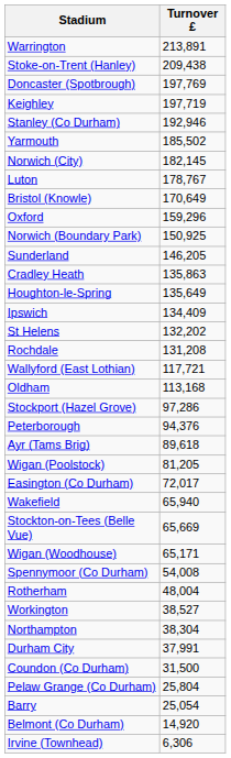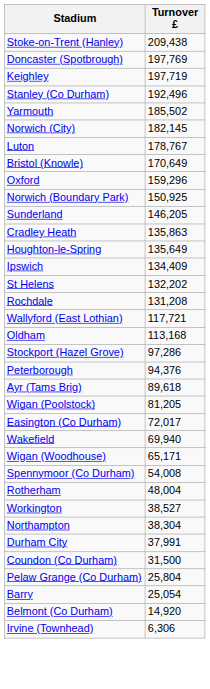 <table class="wikitable">
 <tr>
 <th width=200>Stadium</th>
 <th width=80>Turnover £</th>
-</tr>
-<tr>
-<td><a href='#'>Warrington</a></td>
-<td>213,891</td>
 </tr>
 <tr>
 <td><a href='#'>Stoke-on-Trent (Hanley)</a></td>
 <td>209,438</td>
 </tr>
 <tr>
 <td><a href='#'>Doncaster (Spotbrough)</a></td>
 <td>197,769</td>
 </tr>
 <tr>
 <td><a href='#'>Keighley</a></td>
 <td>197,719</td>
 </tr>
 <tr>
 <td><a href='#'>Stanley (Co Durham)</a></td>
-<td>192,946</td>
+<td>192,496</td>
 </tr>
 <tr>
 <td><a href='#'>Yarmouth</a></td>
 <td>185,502</td>
 </tr>
 <tr>
 <td><a href='#'>Norwich (City)</a></td>
 <td>182,145</td>
 </tr>
 <tr>
 <td><a href='#'>Luton</a></td>
 <td>178,767</td>
 </tr>
 <tr>
 <td><a href='#'>Bristol (Knowle)</a></td>
 <td>170,649</td>
 </tr>
 <tr>
 <td><a href='#'>Oxford</a></td>
 <td>159,296</td>
 </tr>
 <tr>
 <td><a href='#'>Norwich (Boundary Park)</a></td>
 <td>150,925</td>
 </tr>
 <tr>
 <td><a href='#'>Sunderland</a></td>
 <td>146,205</td>
 </tr>
 <tr>
 <td><a href='#'>Cradley Heath</a></td>
 <td>135,863</td>
 </tr>
 <tr>
 <td><a href='#'>Houghton-le-Spring</a></td>
 <td>135,649</td>
 </tr>
 <tr>
 <td><a href='#'>Ipswich</a></td>
 <td>134,409</td>
 </tr>
 <tr>
 <td><a href='#'>St Helens</a></td>
 <td>132,202</td>
 </tr>
 <tr>
 <td><a href='#'>Rochdale</a></td>
 <td>131,208</td>
 </tr>
 <tr>
 <td><a href='#'>Wallyford (East Lothian)</a></td>
 <td>117,721</td>
 </tr>
 <tr>
 <td><a href='#'>Oldham</a></td>
 <td>113,168</td>
 </tr>
 <tr>
 <td><a href='#'>Stockport (Hazel Grove)</a></td>
 <td>97,286</td>
 </tr>
 <tr>
 <td><a href='#'>Peterborough</a></td>
 <td>94,376</td>
 </tr>
 <tr>
 <td><a href='#'>Ayr (Tams Brig)</a></td>
 <td>89,618</td>
 </tr>
 <tr>
 <td><a href='#'>Wigan (Poolstock)</a></td>
 <td>81,205</td>
 </tr>
 <tr>
 <td><a href='#'>Easington (Co Durham)</a></td>
 <td>72,017</td>
 </tr>
 <tr>
 <td><a href='#'>Wakefield</a></td>
-<td>65,940</td>
-</tr>
-<tr>
-<td><a href='#'>Stockton-on-Tees (Belle Vue)</a></td>
-<td>65,669</td>
+<td>69,940</td>
 </tr>
 <tr>
 <td><a href='#'>Wigan (Woodhouse)</a></td>
 <td>65,171</td>
 </tr>
 <tr>
 <td><a href='#'>Spennymoor (Co Durham)</a></td>
 <td>54,008</td>
 </tr>
 <tr>
 <td><a href='#'>Rotherham</a></td>
 <td>48,004</td>
 </tr>
 <tr>
 <td><a href='#'>Workington</a></td>
 <td>38,527</td>
 </tr>
 <tr>
 <td><a href='#'>Northampton</a></td>
 <td>38,304</td>
 </tr>
 <tr>
 <td><a href='#'>Durham City</a></td>
 <td>37,991</td>
 </tr>
 <tr>
 <td><a href='#'>Coundon (Co Durham)</a></td>
 <td>31,500</td>
 </tr>
 <tr>
 <td><a href='#'>Pelaw Grange (Co Durham)</a></td>
 <td>25,804</td>
 </tr>
 <tr>
 <td><a href='#'>Barry</a></td>
 <td>25,054</td>
 </tr>
 <tr>
 <td><a href='#'>Belmont (Co Durham)</a></td>
 <td>14,920</td>
 </tr>
 <tr>
 <td><a href='#'>Irvine (Townhead)</a></td>
 <td>6,306</td>
 </tr>
 </table>
